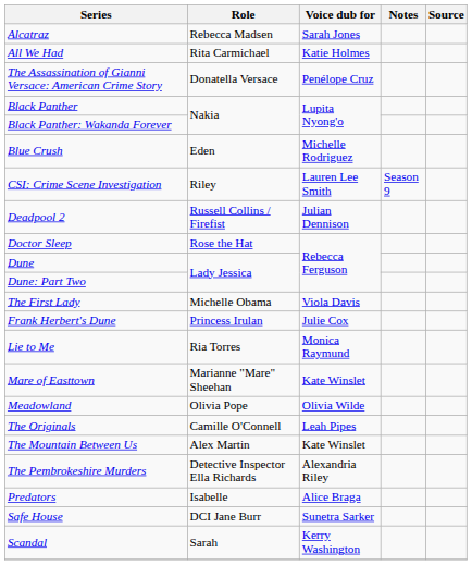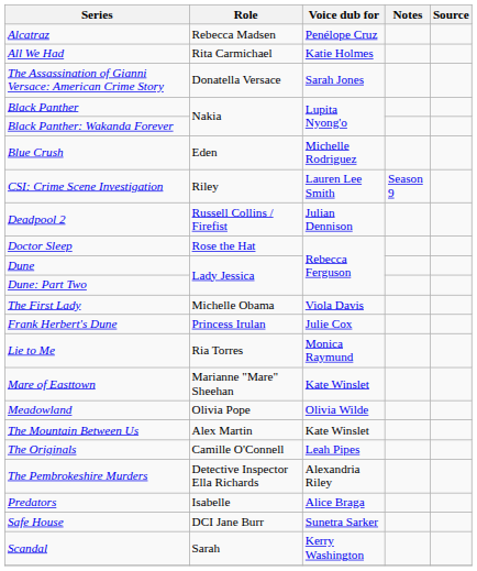 <table class="wikitable sortable plainrowheaders">
 <tr>
 <th>Series</th>
 <th>Role</th>
 <th>Voice dub for</th>
 <th class="unsortable">Notes</th>
 <th class="unsortable">Source</th>
 </tr>
 <tr>
 <td><em><a href='#'>Alcatraz</a></em></td>
 <td>Rebecca Madsen</td>
-<td><a href='#'>Sarah Jones</a></td>
+<td><a href='#'>Penélope Cruz</a></td>
 <td></td>
 <td></td>
 </tr>
 <tr>
 <td><em><a href='#'>All We Had</a></em></td>
 <td>Rita Carmichael</td>
 <td><a href='#'>Katie Holmes</a></td>
 <td></td>
 <td></td>
 </tr>
 <tr>
 <td><em><a href='#'>The Assassination of Gianni Versace: American Crime Story</a></em></td>
 <td>Donatella Versace</td>
-<td><a href='#'>Penélope Cruz</a></td>
+<td><a href='#'>Sarah Jones</a></td>
 <td></td>
 <td></td>
 </tr>
 <tr>
 <td><em><a href='#'>Black Panther</a></em></td>
 <td rowspan="2">Nakia</td>
 <td rowspan="2"><a href='#'>Lupita Nyong'o</a></td>
 <td></td>
 <td></td>
 </tr>
 <tr>
 <td><em><a href='#'>Black Panther: Wakanda Forever</a></em></td>
 <td></td>
 <td></td>
 </tr>
 <tr>
 <td><em><a href='#'>Blue Crush</a></em></td>
 <td>Eden</td>
 <td><a href='#'>Michelle Rodriguez</a></td>
 <td></td>
 <td></td>
 </tr>
 <tr>
 <td><em><a href='#'>CSI: Crime Scene Investigation</a></em></td>
 <td>Riley</td>
 <td><a href='#'>Lauren Lee Smith</a></td>
 <td><a href='#'>Season 9</a></td>
 <td></td>
 </tr>
 <tr>
 <td><em><a href='#'>Deadpool 2</a></em></td>
 <td><a href='#'>Russell Collins / Firefist</a></td>
 <td><a href='#'>Julian Dennison</a></td>
 <td></td>
 <td></td>
 </tr>
 <tr>
 <td><em><a href='#'>Doctor Sleep</a></em></td>
 <td><a href='#'>Rose the Hat</a></td>
 <td rowspan="3"><a href='#'>Rebecca Ferguson</a></td>
 <td></td>
 <td></td>
 </tr>
 <tr>
 <td><em><a href='#'>Dune</a></em></td>
 <td rowspan="2"><a href='#'>Lady Jessica</a></td>
 <td></td>
 <td></td>
 </tr>
 <tr>
 <td><em><a href='#'>Dune: Part Two</a></em></td>
 <td></td>
 <td></td>
 </tr>
 <tr>
 <td><em><a href='#'>The First Lady</a></em></td>
 <td>Michelle Obama</td>
 <td><a href='#'>Viola Davis</a></td>
 <td></td>
 <td></td>
 </tr>
 <tr>
 <td><em><a href='#'>Frank Herbert's Dune</a></em></td>
 <td><a href='#'>Princess Irulan</a></td>
 <td><a href='#'>Julie Cox</a></td>
 <td></td>
 <td></td>
 </tr>
 <tr>
 <td><em><a href='#'>Lie to Me</a></em></td>
 <td>Ria Torres</td>
 <td><a href='#'>Monica Raymund</a></td>
 <td></td>
 <td></td>
 </tr>
 <tr>
 <td><em><a href='#'>Mare of Easttown</a></em></td>
 <td>Marianne "Mare" Sheehan</td>
 <td><a href='#'>Kate Winslet</a></td>
 <td></td>
 <td></td>
 </tr>
 <tr>
 <td><em><a href='#'>Meadowland</a></em></td>
 <td>Olivia Pope</td>
 <td><a href='#'>Olivia Wilde</a></td>
 <td></td>
 <td></td>
 </tr>
 <tr>
-<td><em><a href='#'>The Originals</a></em></td>
-<td>Camille O'Connell</td>
-<td><a href='#'>Leah Pipes</a></td>
+<td><em><a href='#'>The Mountain Between Us</a></em></td>
+<td>Alex Martin</td>
+<td>Kate Winslet</td>
 <td></td>
 <td></td>
 </tr>
 <tr>
-<td><em><a href='#'>The Mountain Between Us</a></em></td>
-<td>Alex Martin</td>
-<td>Kate Winslet</td>
+<td><em><a href='#'>The Originals</a></em></td>
+<td>Camille O'Connell</td>
+<td><a href='#'>Leah Pipes</a></td>
 <td></td>
 <td></td>
 </tr>
 <tr>
 <td><em><a href='#'>The Pembrokeshire Murders</a></em></td>
 <td>Detective Inspector Ella Richards</td>
 <td>Alexandria Riley</td>
 <td></td>
 <td></td>
 </tr>
 <tr>
 <td><em><a href='#'>Predators</a></em></td>
 <td>Isabelle</td>
 <td><a href='#'>Alice Braga</a></td>
 <td></td>
 <td></td>
 </tr>
 <tr>
 <td><em><a href='#'>Safe House</a></em></td>
 <td>DCI Jane Burr</td>
 <td><a href='#'>Sunetra Sarker</a></td>
 <td></td>
 <td></td>
 </tr>
 <tr>
 <td><em><a href='#'>Scandal</a></em></td>
 <td>Sarah</td>
 <td><a href='#'>Kerry Washington</a></td>
 <td></td>
 <td></td>
 </tr>
 <tr>
 </tr>
 </table>
